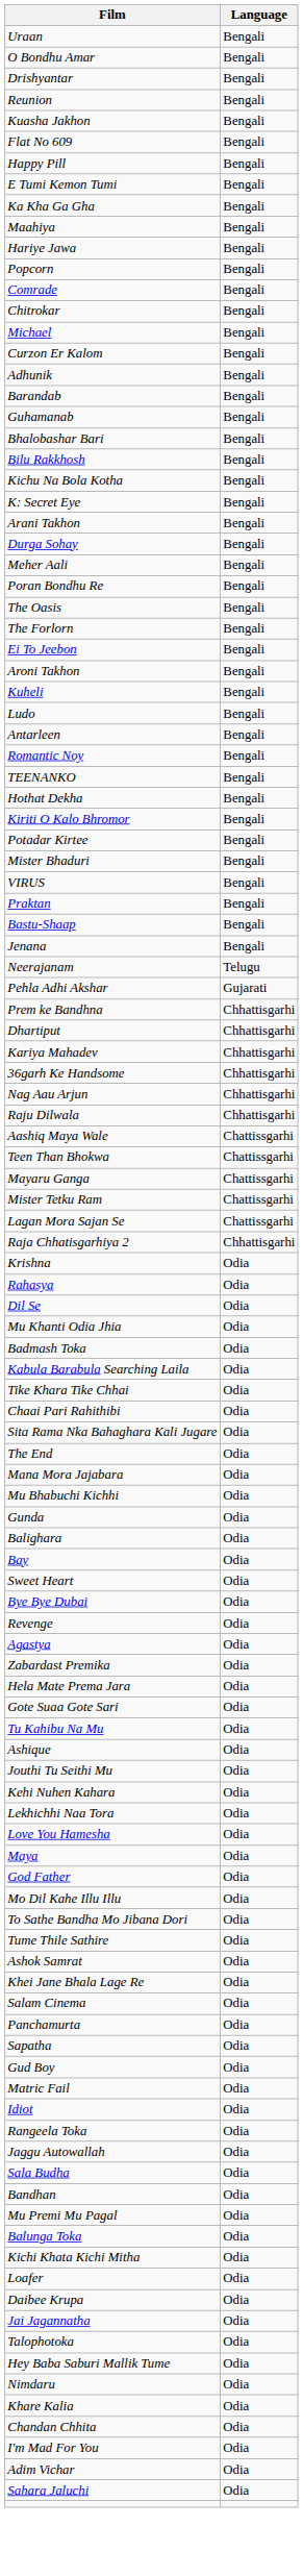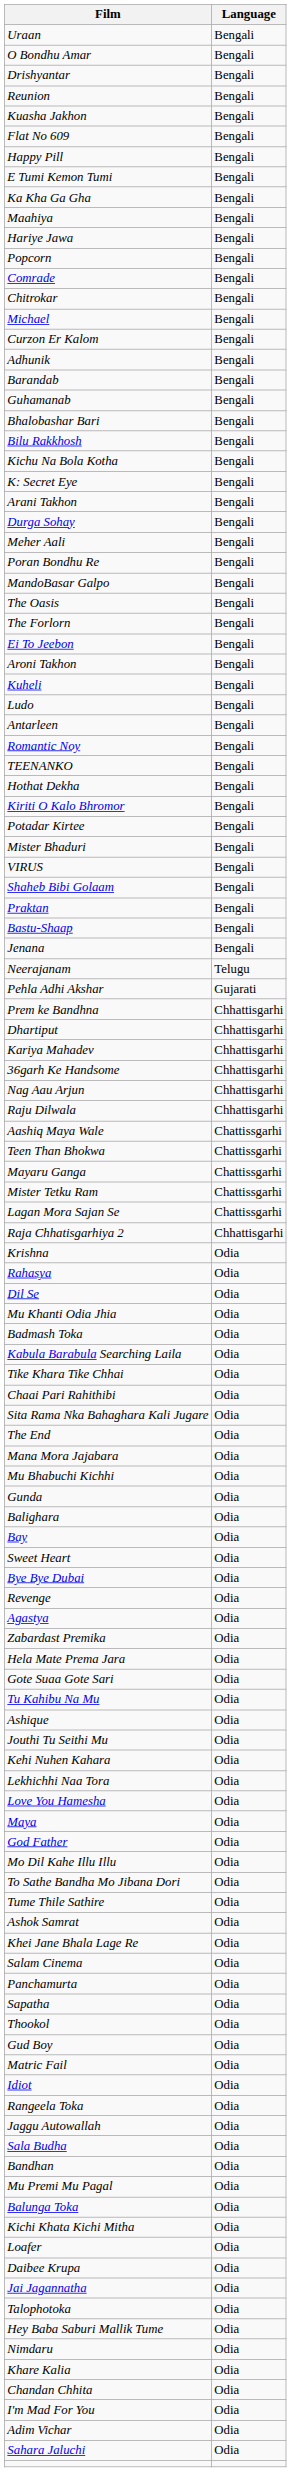 <table class="wikitable sortable">
 <tr>
 <th>Film</th>
 <th>Language</th>
 </tr>
 <tr>
 <td><em>Uraan</em></td>
 <td>Bengali</td>
 </tr>
 <tr>
 <td><em>O Bondhu Amar</em></td>
 <td>Bengali</td>
 </tr>
 <tr>
 <td><em>Drishyantar</em></td>
 <td>Bengali</td>
 </tr>
 <tr>
 <td><em>Reunion</em></td>
 <td>Bengali</td>
 </tr>
 <tr>
 <td><em>Kuasha Jakhon</em></td>
 <td>Bengali</td>
 </tr>
 <tr>
 <td><em>Flat No 609</em></td>
 <td>Bengali</td>
 </tr>
 <tr>
 <td><em>Happy Pill</em></td>
 <td>Bengali</td>
 </tr>
 <tr>
 <td><em>E Tumi Kemon Tumi</em></td>
 <td>Bengali</td>
 </tr>
 <tr>
 <td><em>Ka Kha Ga Gha</em></td>
 <td>Bengali</td>
 </tr>
 <tr>
 <td><em>Maahiya</em></td>
 <td>Bengali</td>
 </tr>
 <tr>
 <td><em>Hariye Jawa</em></td>
 <td>Bengali</td>
 </tr>
 <tr>
 <td><em>Popcorn</em></td>
 <td>Bengali</td>
 </tr>
 <tr>
 <td><em><a href='#'>Comrade</a></em></td>
 <td>Bengali</td>
 </tr>
 <tr>
 <td><em>Chitrokar</em></td>
 <td>Bengali</td>
 </tr>
 <tr>
 <td><em><a href='#'>Michael</a></em></td>
 <td>Bengali</td>
 </tr>
 <tr>
 <td><em>Curzon Er Kalom</em></td>
 <td>Bengali</td>
 </tr>
 <tr>
 <td><em>Adhunik</em></td>
 <td>Bengali</td>
 </tr>
 <tr>
 <td><em>Barandab</em></td>
 <td>Bengali</td>
 </tr>
 <tr>
 <td><em>Guhamanab</em></td>
 <td>Bengali</td>
 </tr>
 <tr>
 <td><em>Bhalobashar Bari</em></td>
 <td>Bengali</td>
 </tr>
 <tr>
 <td><em><a href='#'>Bilu Rakkhosh</a></em></td>
 <td>Bengali</td>
 </tr>
 <tr>
 <td><em>Kichu Na Bola Kotha</em></td>
 <td>Bengali</td>
 </tr>
 <tr>
 <td><em>K: Secret Eye</em></td>
 <td>Bengali</td>
 </tr>
 <tr>
 <td><em>Arani Takhon</em></td>
 <td>Bengali</td>
 </tr>
 <tr>
 <td><em><a href='#'>Durga Sohay</a></em></td>
 <td>Bengali</td>
 </tr>
 <tr>
 <td><em>Meher Aali</em></td>
 <td>Bengali</td>
 </tr>
 <tr>
 <td><em>Poran Bondhu Re</em></td>
 <td>Bengali</td>
 </tr>
 <tr>
+<td><em>MandoBasar Galpo</em></td>
+<td>Bengali</td>
+</tr>
+<tr>
 <td><em>The Oasis</em></td>
 <td>Bengali</td>
 </tr>
 <tr>
 <td><em>The Forlorn</em></td>
 <td>Bengali</td>
 </tr>
 <tr>
 <td><em><a href='#'>Ei To Jeebon</a></em></td>
 <td>Bengali</td>
 </tr>
 <tr>
 <td><em>Aroni Takhon</em></td>
 <td>Bengali</td>
 </tr>
 <tr>
 <td><em><a href='#'>Kuheli</a></em></td>
 <td>Bengali</td>
 </tr>
 <tr>
 <td><em>Ludo</em></td>
 <td>Bengali</td>
 </tr>
 <tr>
 <td><em>Antarleen</em></td>
 <td>Bengali</td>
 </tr>
 <tr>
 <td><em><a href='#'>Romantic Noy</a></em></td>
 <td>Bengali</td>
 </tr>
 <tr>
 <td><em>TEENANKO</em></td>
 <td>Bengali</td>
 </tr>
 <tr>
 <td><em>Hothat Dekha</em></td>
 <td>Bengali</td>
 </tr>
 <tr>
 <td><em><a href='#'>Kiriti O Kalo Bhromor</a></em></td>
 <td>Bengali</td>
 </tr>
 <tr>
 <td><em>Potadar Kirtee</em></td>
 <td>Bengali</td>
 </tr>
 <tr>
 <td><em>Mister Bhaduri</em></td>
 <td>Bengali</td>
 </tr>
 <tr>
 <td><em>VIRUS</em></td>
+<td>Bengali</td>
+</tr>
+<tr>
+<td><em><a href='#'>Shaheb Bibi Golaam</a></em></td>
 <td>Bengali</td>
 </tr>
 <tr>
 <td><em><a href='#'>Praktan</a></em></td>
 <td>Bengali</td>
 </tr>
 <tr>
 <td><em><a href='#'>Bastu-Shaap</a></em></td>
 <td>Bengali</td>
 </tr>
 <tr>
 <td><em>Jenana</em></td>
 <td>Bengali</td>
 </tr>
 <tr>
 <td><em>Neerajanam</em></td>
 <td>Telugu</td>
 </tr>
 <tr>
 <td><em>Pehla Adhi Akshar</em></td>
 <td>Gujarati</td>
 </tr>
 <tr>
 <td><em>Prem ke Bandhna</em></td>
 <td>Chhattisgarhi</td>
 </tr>
 <tr>
 <td><em>Dhartiput</em></td>
 <td>Chhattisgarhi</td>
 </tr>
 <tr>
 <td><em>Kariya Mahadev</em></td>
 <td>Chhattisgarhi</td>
 </tr>
 <tr>
 <td><em>36garh Ke Handsome</em></td>
 <td>Chhattisgarhi</td>
 </tr>
 <tr>
 <td><em>Nag Aau Arjun</em></td>
 <td>Chhattisgarhi</td>
 </tr>
 <tr>
 <td><em>Raju Dilwala</em></td>
 <td>Chhattisgarhi</td>
 </tr>
 <tr>
 <td><em>Aashiq Maya Wale</em></td>
 <td>Chattissgarhi</td>
 </tr>
 <tr>
 <td><em>Teen Than Bhokwa</em></td>
 <td>Chattissgarhi</td>
 </tr>
 <tr>
 <td><em>Mayaru Ganga</em></td>
 <td>Chattissgarhi</td>
 </tr>
 <tr>
 <td><em>Mister Tetku Ram</em></td>
 <td>Chattissgarhi</td>
 </tr>
 <tr>
 <td><em>Lagan Mora Sajan Se</em></td>
 <td>Chattissgarhi</td>
 </tr>
 <tr>
 <td><em>Raja Chhatisgarhiya 2</em></td>
 <td>Chhattisgarhi</td>
 </tr>
 <tr>
 <td><em>Krishna</em></td>
 <td>Odia</td>
 </tr>
 <tr>
 <td><em><a href='#'>Rahasya</a></em></td>
 <td>Odia</td>
 </tr>
 <tr>
 <td><em><a href='#'>Dil Se</a></em></td>
 <td>Odia</td>
 </tr>
 <tr>
 <td><em>Mu Khanti Odia Jhia</em></td>
 <td>Odia</td>
 </tr>
 <tr>
 <td><em>Badmash Toka</em></td>
 <td>Odia</td>
 </tr>
 <tr>
 <td><em><a href='#'>Kabula Barabula</a> Searching Laila</em></td>
 <td>Odia</td>
 </tr>
 <tr>
 <td><em>Tike Khara Tike Chhai</em></td>
 <td>Odia</td>
 </tr>
 <tr>
 <td><em>Chaai Pari Rahithibi</em></td>
 <td>Odia</td>
 </tr>
 <tr>
 <td><em>Sita Rama Nka Bahaghara Kali Jugare</em></td>
 <td>Odia</td>
 </tr>
 <tr>
 <td><em>The End</em></td>
 <td>Odia</td>
 </tr>
 <tr>
 <td><em>Mana Mora Jajabara</em></td>
 <td>Odia</td>
 </tr>
 <tr>
 <td><em>Mu Bhabuchi Kichhi</em></td>
 <td>Odia</td>
 </tr>
 <tr>
 <td><em>Gunda</em></td>
 <td>Odia</td>
 </tr>
 <tr>
 <td><em>Balighara</em></td>
 <td>Odia</td>
 </tr>
 <tr>
 <td><em><a href='#'>Bay</a></em></td>
 <td>Odia</td>
 </tr>
 <tr>
 <td><em>Sweet Heart</em></td>
 <td>Odia</td>
 </tr>
 <tr>
 <td><em><a href='#'>Bye Bye Dubai</a></em></td>
 <td>Odia</td>
 </tr>
 <tr>
 <td><em>Revenge</em></td>
 <td>Odia</td>
 </tr>
 <tr>
 <td><em><a href='#'>Agastya</a></em></td>
 <td>Odia</td>
 </tr>
 <tr>
 <td><em>Zabardast Premika</em></td>
 <td>Odia</td>
 </tr>
 <tr>
 <td><em>Hela Mate Prema Jara</em></td>
 <td>Odia</td>
 </tr>
 <tr>
 <td><em>Gote Suaa Gote Sari</em></td>
 <td>Odia</td>
 </tr>
 <tr>
 <td><em><a href='#'>Tu Kahibu Na Mu</a></em></td>
 <td>Odia</td>
 </tr>
 <tr>
 <td><em>Ashique</em></td>
 <td>Odia</td>
 </tr>
 <tr>
 <td><em>Jouthi Tu Seithi Mu</em></td>
 <td>Odia</td>
 </tr>
 <tr>
 <td><em>Kehi Nuhen Kahara</em></td>
 <td>Odia</td>
 </tr>
 <tr>
 <td><em>Lekhichhi Naa Tora</em></td>
 <td>Odia</td>
 </tr>
 <tr>
 <td><em><a href='#'>Love You Hamesha</a></em></td>
 <td>Odia</td>
 </tr>
 <tr>
 <td><em><a href='#'>Maya</a></em></td>
 <td>Odia</td>
 </tr>
 <tr>
 <td><em><a href='#'>God Father</a></em></td>
 <td>Odia</td>
 </tr>
 <tr>
 <td><em>Mo Dil Kahe Illu Illu</em></td>
 <td>Odia</td>
 </tr>
 <tr>
 <td><em>To Sathe Bandha Mo Jibana Dori</em></td>
 <td>Odia</td>
 </tr>
 <tr>
 <td><em>Tume Thile Sathire</em></td>
 <td>Odia</td>
 </tr>
 <tr>
 <td><em>Ashok Samrat</em></td>
 <td>Odia</td>
 </tr>
 <tr>
 <td><em>Khei Jane Bhala Lage Re</em></td>
 <td>Odia</td>
 </tr>
 <tr>
 <td><em>Salam Cinema</em></td>
 <td>Odia</td>
 </tr>
 <tr>
 <td><em>Panchamurta</em></td>
 <td>Odia</td>
 </tr>
 <tr>
 <td><em>Sapatha</em></td>
 <td>Odia</td>
 </tr>
 <tr>
+<td><em>Thookol</em></td>
+<td>Odia</td>
+</tr>
+<tr>
 <td><em>Gud Boy</em></td>
 <td>Odia</td>
 </tr>
 <tr>
 <td><em>Matric Fail</em></td>
 <td>Odia</td>
 </tr>
 <tr>
 <td><em><a href='#'>Idiot</a></em></td>
 <td>Odia</td>
 </tr>
 <tr>
 <td><em>Rangeela Toka</em></td>
 <td>Odia</td>
 </tr>
 <tr>
 <td><em>Jaggu Autowallah</em></td>
 <td>Odia</td>
 </tr>
 <tr>
 <td><em><a href='#'>Sala Budha</a></em></td>
 <td>Odia</td>
 </tr>
 <tr>
 <td><em>Bandhan</em></td>
 <td>Odia</td>
 </tr>
 <tr>
 <td><em>Mu Premi Mu Pagal</em></td>
 <td>Odia</td>
 </tr>
 <tr>
 <td><em><a href='#'>Balunga Toka</a></em></td>
 <td>Odia</td>
 </tr>
 <tr>
 <td><em>Kichi Khata Kichi Mitha</em></td>
 <td>Odia</td>
 </tr>
 <tr>
 <td><em>Loafer</em></td>
 <td>Odia</td>
 </tr>
 <tr>
 <td><em>Daibee Krupa</em></td>
 <td>Odia</td>
 </tr>
 <tr>
 <td><em><a href='#'>Jai Jagannatha</a></em></td>
 <td>Odia</td>
 </tr>
 <tr>
 <td><em>Talophotoka</em></td>
 <td>Odia</td>
 </tr>
 <tr>
 <td><em>Hey Baba Saburi Mallik Tume</em></td>
 <td>Odia</td>
 </tr>
 <tr>
 <td><em>Nimdaru</em></td>
 <td>Odia</td>
 </tr>
 <tr>
 <td><em>Khare Kalia</em></td>
 <td>Odia</td>
 </tr>
 <tr>
 <td><em>Chandan Chhita</em></td>
 <td>Odia</td>
 </tr>
 <tr>
 <td><em>I'm Mad For You</em></td>
 <td>Odia</td>
 </tr>
 <tr>
 <td><em>Adim Vichar</em></td>
 <td>Odia</td>
 </tr>
 <tr>
 <td><em><a href='#'>Sahara Jaluchi</a></em></td>
 <td>Odia</td>
 </tr>
 <tr>
 <td></td>
 <td></td>
 </tr>
 </table>
